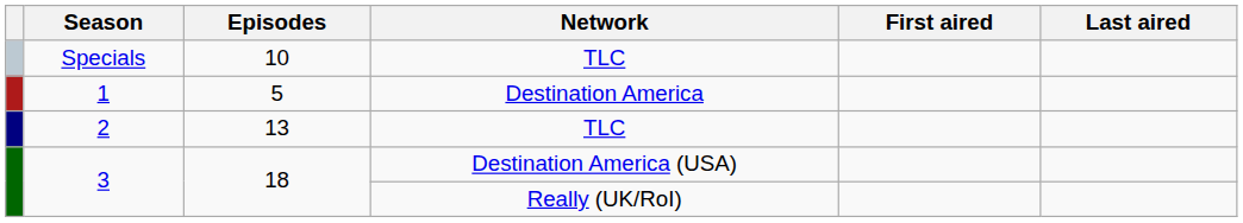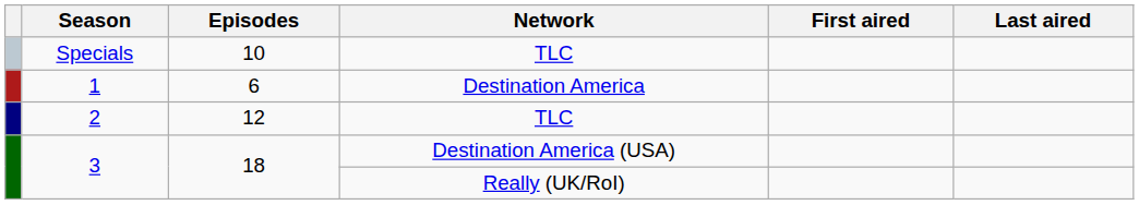 <table class="wikitable"  style="text-align:center; width:70%;">
 <tr>
 <th></th>
 <th>Season</th>
 <th>Episodes</th>
 <th>Network</th>
 <th>First aired</th>
 <th>Last aired</th>
 </tr>
 <tr>
 <td style="background: #BCC9D2;"></td>
 <td><a href='#'>Specials</a></td>
 <td style="padding: 0 8px;">10</td>
 <td><a href='#'>TLC</a></td>
 <td style="padding: 0 8px;"></td>
 <td style="padding: 0 8px;"></td>
 </tr>
 <tr>
 <td style="background: #AE1A1A;"></td>
 <td><a href='#'>1</a></td>
-<td style="padding: 0 8px;">5</td>
+<td style="padding: 0 8px;">6</td>
 <td><a href='#'>Destination America</a></td>
 <td style="padding: 0 8px;"></td>
 <td style="padding: 0 8px;"></td>
 </tr>
 <tr>
 <td style="background: #000080;"></td>
 <td><a href='#'>2</a></td>
-<td style="padding: 0 8px;">13</td>
+<td style="padding: 0 8px;">12</td>
 <td><a href='#'>TLC</a></td>
 <td style="padding: 0 8px;"></td>
 <td style="padding: 0 8px;"></td>
 </tr>
 <tr>
 <td style="background:#006600;" rowspan=2></td>
 <td rowspan=2><a href='#'>3</a></td>
 <td style="padding: 0 8px;" rowspan=2>18</td>
 <td><a href='#'>Destination America</a> (USA)</td>
 <td style="padding: 0 8px;"></td>
 <td style="padding: 0 8px;"></td>
 </tr>
 <tr>
 <td><a href='#'>Really</a> (UK/RoI)</td>
 <td style="padding: 0 8px;"></td>
 <td style="padding: 0 8px;"></td>
 </tr>
 </table>
